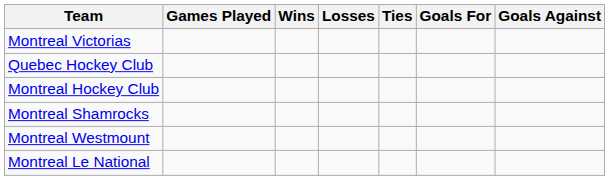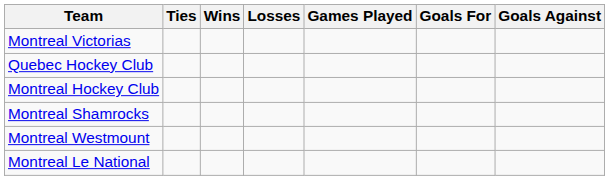 <table class="wikitable">
 <tr>
 <th>Team</th>
-<th>Games Played</th>
+<th>Ties</th>
 <th>Wins</th>
 <th>Losses</th>
-<th>Ties</th>
+<th>Games Played</th>
 <th>Goals For</th>
 <th>Goals Against</th>
 </tr>
 <tr>
 <td><a href='#'>Montreal Victorias</a></td>
 <td></td>
 <td></td>
 <td></td>
 <td></td>
 <td></td>
 <td></td>
 </tr>
 <tr>
 <td><a href='#'>Quebec Hockey Club</a></td>
 <td></td>
 <td></td>
 <td></td>
 <td></td>
 <td></td>
 <td></td>
 </tr>
 <tr>
 <td><a href='#'>Montreal Hockey Club</a></td>
 <td></td>
 <td></td>
 <td></td>
 <td></td>
 <td></td>
 <td></td>
 </tr>
 <tr>
 <td><a href='#'>Montreal Shamrocks</a></td>
 <td></td>
 <td></td>
 <td></td>
 <td></td>
 <td></td>
 <td></td>
 </tr>
 <tr>
 <td><a href='#'>Montreal Westmount</a></td>
 <td></td>
 <td></td>
 <td></td>
 <td></td>
 <td></td>
 <td></td>
 </tr>
 <tr>
 <td><a href='#'>Montreal Le National</a></td>
 <td></td>
 <td></td>
 <td></td>
 <td></td>
 <td></td>
 <td></td>
 </tr>
 </table>
